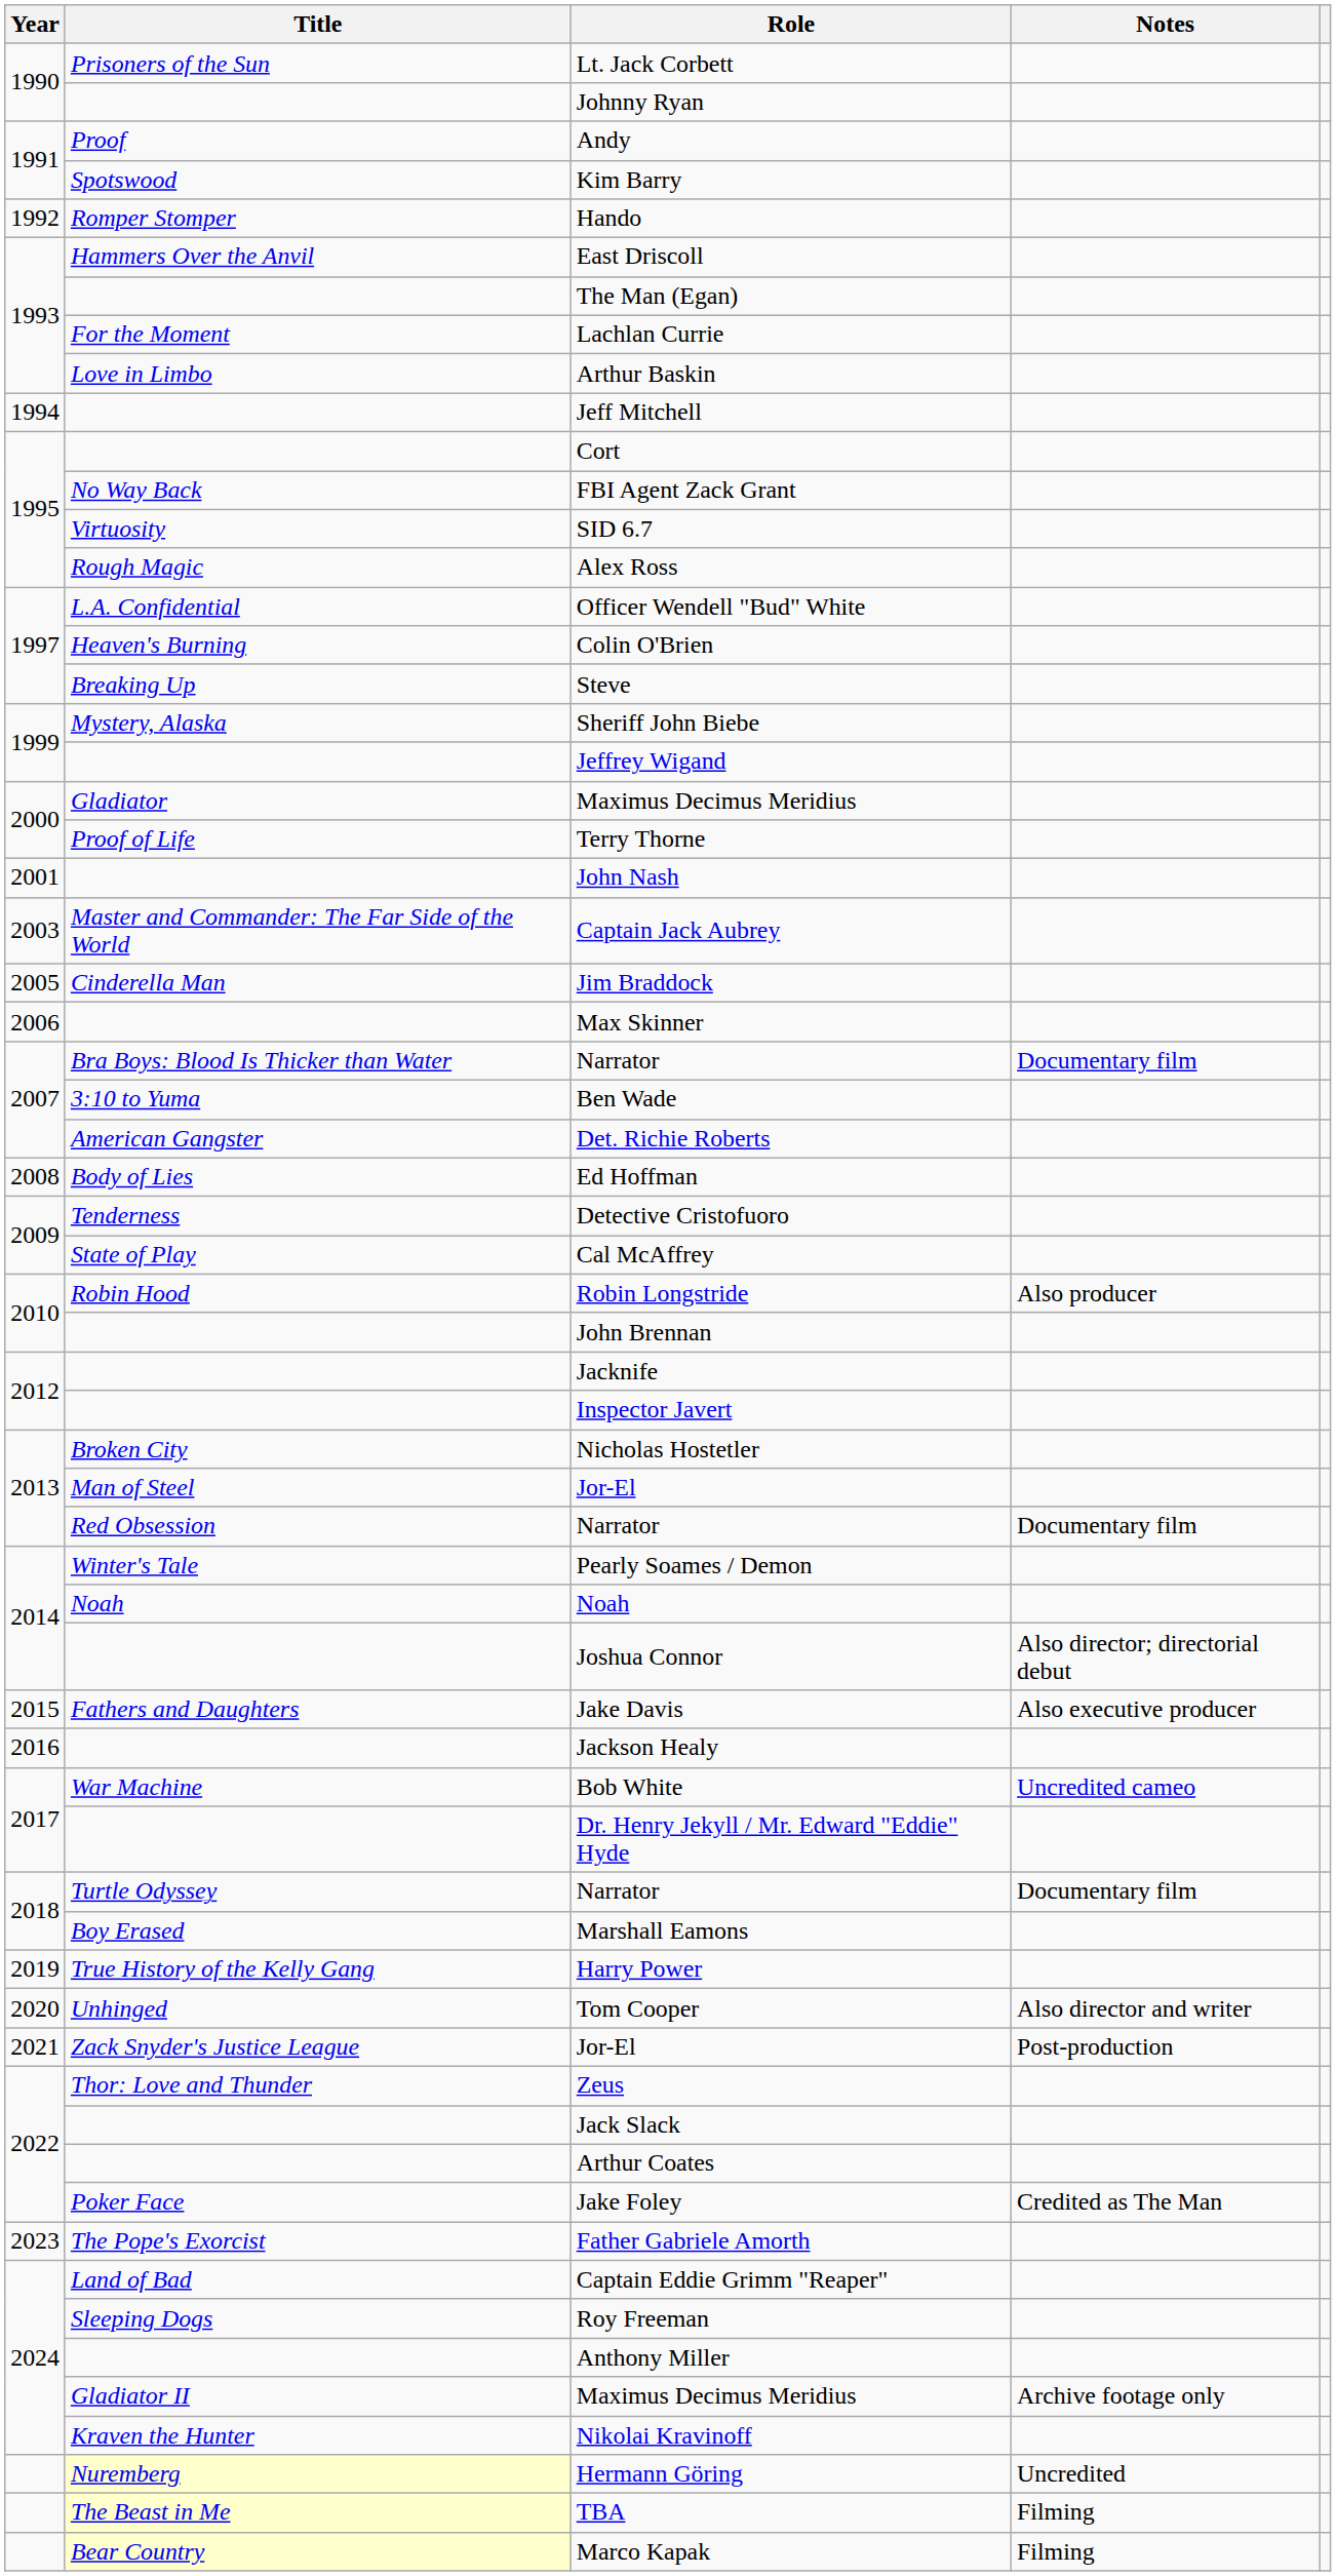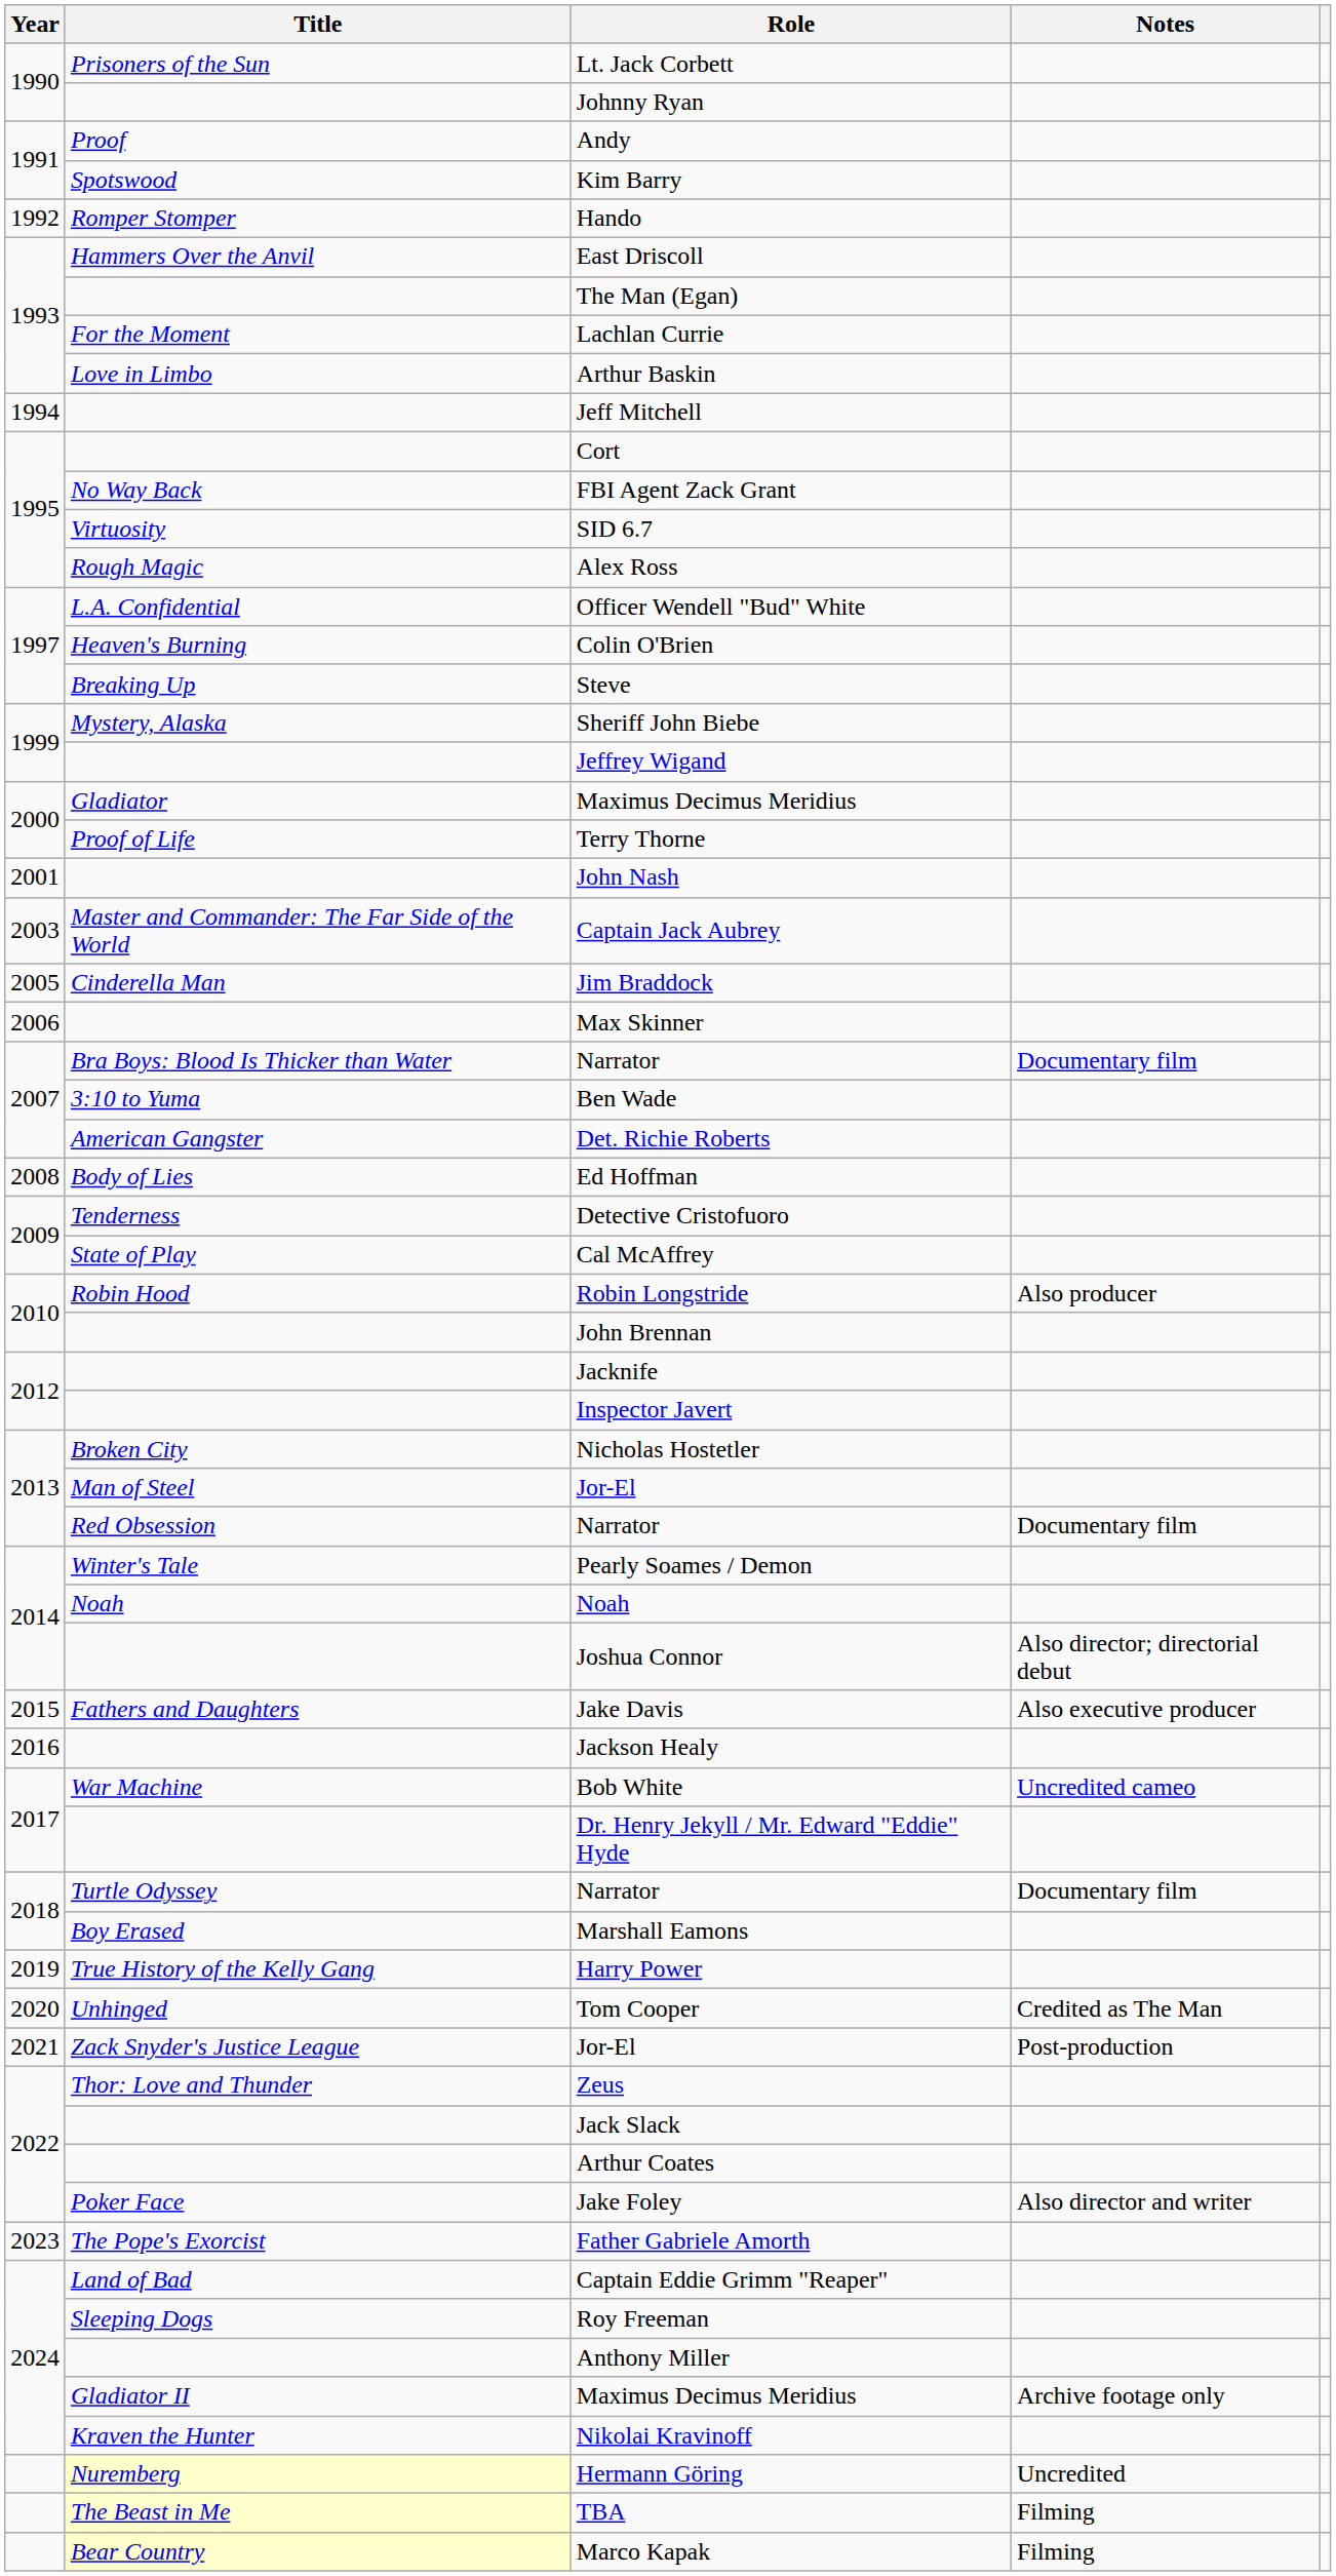 <table class="wikitable sortable plainrowheaders">
 <tr>
 <th scope="col">Year</th>
 <th scope="col">Title</th>
 <th scope="col">Role</th>
 <th scope="col">Notes</th>
 <th scope="col" class="unsortable"></th>
 </tr>
 <tr>
 <td rowspan="2">1990</td>
 <td><em><a href='#'>Prisoners of the Sun</a></em></td>
 <td>Lt. Jack Corbett</td>
 <td></td>
 <td></td>
 </tr>
 <tr>
 <td><em></em></td>
 <td>Johnny Ryan</td>
 <td></td>
 <td></td>
 </tr>
 <tr>
 <td rowspan="2">1991</td>
 <td><em><a href='#'>Proof</a></em></td>
 <td>Andy</td>
 <td></td>
 <td></td>
 </tr>
 <tr>
 <td><em><a href='#'>Spotswood</a></em></td>
 <td>Kim Barry</td>
 <td></td>
 <td></td>
 </tr>
 <tr>
 <td>1992</td>
 <td><em><a href='#'>Romper Stomper</a></em></td>
 <td>Hando</td>
 <td></td>
 <td></td>
 </tr>
 <tr>
 <td rowspan="4">1993</td>
 <td><em><a href='#'>Hammers Over the Anvil</a></em></td>
 <td>East Driscoll</td>
 <td></td>
 <td></td>
 </tr>
 <tr>
 <td><em></em></td>
 <td>The Man (Egan)</td>
 <td></td>
 <td></td>
 </tr>
 <tr>
 <td><em><a href='#'>For the Moment</a></em></td>
 <td>Lachlan Currie</td>
 <td></td>
 <td></td>
 </tr>
 <tr>
 <td><em><a href='#'>Love in Limbo</a></em></td>
 <td>Arthur Baskin</td>
 <td></td>
 <td></td>
 </tr>
 <tr>
 <td>1994</td>
 <td><em></em></td>
 <td>Jeff Mitchell</td>
 <td></td>
 <td></td>
 </tr>
 <tr>
 <td rowspan="4">1995</td>
 <td><em></em></td>
 <td>Cort</td>
 <td></td>
 <td></td>
 </tr>
 <tr>
 <td><em><a href='#'>No Way Back</a></em></td>
 <td>FBI Agent Zack Grant</td>
 <td></td>
 <td></td>
 </tr>
 <tr>
 <td><em><a href='#'>Virtuosity</a></em></td>
 <td>SID 6.7</td>
 <td></td>
 <td></td>
 </tr>
 <tr>
 <td><em><a href='#'>Rough Magic</a></em></td>
 <td>Alex Ross</td>
 <td></td>
 <td></td>
 </tr>
 <tr>
 <td rowspan="3">1997</td>
 <td><em><a href='#'>L.A. Confidential</a></em></td>
 <td>Officer Wendell "Bud" White</td>
 <td></td>
 <td></td>
 </tr>
 <tr>
 <td><em><a href='#'>Heaven's Burning</a></em></td>
 <td>Colin O'Brien</td>
 <td></td>
 <td></td>
 </tr>
 <tr>
 <td><em><a href='#'>Breaking Up</a></em></td>
 <td>Steve</td>
 <td></td>
 <td></td>
 </tr>
 <tr>
 <td rowspan="2">1999</td>
 <td><em><a href='#'>Mystery, Alaska</a></em></td>
 <td>Sheriff John Biebe</td>
 <td></td>
 <td></td>
 </tr>
 <tr>
 <td><em></em></td>
 <td><a href='#'>Jeffrey Wigand</a></td>
 <td></td>
 <td></td>
 </tr>
 <tr>
 <td rowspan="2">2000</td>
 <td><em><a href='#'>Gladiator</a></em></td>
 <td>Maximus Decimus Meridius</td>
 <td></td>
 <td></td>
 </tr>
 <tr>
 <td><em><a href='#'>Proof of Life</a></em></td>
 <td>Terry Thorne</td>
 <td></td>
 <td></td>
 </tr>
 <tr>
 <td>2001</td>
 <td><em></em></td>
 <td><a href='#'>John Nash</a></td>
 <td></td>
 <td></td>
 </tr>
 <tr>
 <td>2003</td>
 <td><em><a href='#'>Master and Commander: The Far Side of the World</a></em></td>
 <td><a href='#'>Captain Jack Aubrey</a></td>
 <td></td>
 <td></td>
 </tr>
 <tr>
 <td>2005</td>
 <td><em><a href='#'>Cinderella Man</a></em></td>
 <td><a href='#'>Jim Braddock</a></td>
 <td></td>
 <td></td>
 </tr>
 <tr>
 <td>2006</td>
 <td><em></em></td>
 <td>Max Skinner</td>
 <td></td>
 <td></td>
 </tr>
 <tr>
 <td rowspan="3">2007</td>
 <td><em><a href='#'>Bra Boys: Blood Is Thicker than Water</a></em></td>
 <td>Narrator</td>
 <td><a href='#'>Documentary film</a></td>
 <td></td>
 </tr>
 <tr>
 <td><em><a href='#'>3:10 to Yuma</a></em></td>
 <td>Ben Wade</td>
 <td></td>
 <td></td>
 </tr>
 <tr>
 <td><em><a href='#'>American Gangster</a></em></td>
 <td><a href='#'>Det. Richie Roberts</a></td>
 <td></td>
 <td></td>
 </tr>
 <tr>
 <td>2008</td>
 <td><em><a href='#'>Body of Lies</a></em></td>
 <td>Ed Hoffman</td>
 <td></td>
 <td></td>
 </tr>
 <tr>
 <td rowspan="2">2009</td>
 <td><em><a href='#'>Tenderness</a></em></td>
 <td>Detective Cristofuoro</td>
 <td></td>
 <td></td>
 </tr>
 <tr>
 <td><em><a href='#'>State of Play</a></em></td>
 <td>Cal McAffrey</td>
 <td></td>
 <td></td>
 </tr>
 <tr>
 <td rowspan="2">2010</td>
 <td><em><a href='#'>Robin Hood</a></em></td>
 <td><a href='#'>Robin Longstride</a></td>
 <td>Also producer</td>
 <td></td>
 </tr>
 <tr>
 <td><em></em></td>
 <td>John Brennan</td>
 <td></td>
 <td></td>
 </tr>
 <tr>
 <td rowspan="2">2012</td>
 <td><em></em></td>
 <td>Jacknife</td>
 <td></td>
 <td></td>
 </tr>
 <tr>
 <td><em></em></td>
 <td><a href='#'>Inspector Javert</a></td>
 <td></td>
 <td></td>
 </tr>
 <tr>
 <td rowspan="3">2013</td>
 <td><em><a href='#'>Broken City</a></em></td>
 <td>Nicholas Hostetler</td>
 <td></td>
 <td></td>
 </tr>
 <tr>
 <td><em><a href='#'>Man of Steel</a></em></td>
 <td><a href='#'>Jor-El</a></td>
 <td></td>
 <td></td>
 </tr>
 <tr>
 <td><em><a href='#'>Red Obsession</a></em></td>
 <td>Narrator</td>
 <td>Documentary film</td>
 <td></td>
 </tr>
 <tr>
 <td rowspan="3">2014</td>
 <td><em><a href='#'>Winter's Tale</a></em></td>
 <td>Pearly Soames / Demon</td>
 <td></td>
 <td></td>
 </tr>
 <tr>
 <td><em><a href='#'>Noah</a></em></td>
 <td><a href='#'>Noah</a></td>
 <td></td>
 <td></td>
 </tr>
 <tr>
 <td><em></em></td>
 <td>Joshua Connor</td>
 <td>Also director; directorial debut</td>
 <td></td>
 </tr>
 <tr>
 <td>2015</td>
 <td><em><a href='#'>Fathers and Daughters</a></em></td>
 <td>Jake Davis</td>
 <td>Also executive producer</td>
 <td></td>
 </tr>
 <tr>
 <td>2016</td>
 <td><em></em></td>
 <td>Jackson Healy</td>
 <td></td>
 <td></td>
 </tr>
 <tr>
 <td rowspan="2">2017</td>
 <td><em><a href='#'>War Machine</a></em></td>
 <td>Bob White</td>
 <td><a href='#'>Uncredited cameo</a></td>
 <td></td>
 </tr>
 <tr>
 <td><em></em></td>
 <td><a href='#'>Dr. Henry Jekyll / Mr. Edward "Eddie" Hyde</a></td>
 <td></td>
 <td style="text-align:center;"></td>
 </tr>
 <tr>
 <td rowspan="2">2018</td>
 <td><em><a href='#'>Turtle Odyssey</a></em></td>
 <td>Narrator</td>
 <td>Documentary film</td>
 <td></td>
 </tr>
 <tr>
 <td><em><a href='#'>Boy Erased</a></em></td>
 <td>Marshall Eamons</td>
 <td></td>
 <td></td>
 </tr>
 <tr>
 <td>2019</td>
 <td><em><a href='#'>True History of the Kelly Gang</a></em></td>
 <td><a href='#'>Harry Power</a></td>
 <td></td>
 <td></td>
 </tr>
 <tr>
 <td>2020</td>
 <td><em><a href='#'>Unhinged</a></em></td>
 <td>Tom Cooper</td>
-<td>Also director and writer</td>
+<td>Credited as The Man</td>
 <td></td>
 </tr>
 <tr>
 <td>2021</td>
 <td><em><a href='#'>Zack Snyder's Justice League</a></em></td>
 <td>Jor-El</td>
 <td>Post-production</td>
 <td></td>
 </tr>
 <tr>
 <td rowspan="4">2022</td>
 <td><em><a href='#'>Thor: Love and Thunder</a></em></td>
 <td><a href='#'>Zeus</a></td>
 <td></td>
 <td></td>
 </tr>
 <tr>
 <td><em></em></td>
 <td>Jack Slack</td>
 <td></td>
 <td></td>
 </tr>
 <tr>
 <td><em></em></td>
 <td>Arthur Coates</td>
 <td></td>
 <td></td>
 </tr>
 <tr>
 <td><em><a href='#'>Poker Face</a></em></td>
 <td>Jake Foley</td>
-<td>Credited as The Man</td>
+<td>Also director and writer</td>
 <td></td>
 </tr>
 <tr>
 <td>2023</td>
 <td><em><a href='#'>The Pope's Exorcist</a></em></td>
 <td><a href='#'>Father Gabriele Amorth</a></td>
 <td></td>
 <td style="text-align:center;"></td>
 </tr>
 <tr>
 <td rowspan="5">2024</td>
 <td><em><a href='#'>Land of Bad</a></em></td>
 <td>Captain Eddie Grimm "Reaper"</td>
 <td></td>
 <td style="text-align:center;"></td>
 </tr>
 <tr>
 <td><em><a href='#'>Sleeping Dogs</a></em></td>
 <td>Roy Freeman</td>
 <td></td>
 <td style="text-align:center;"></td>
 </tr>
 <tr>
 <td><em></em></td>
 <td>Anthony Miller</td>
 <td></td>
 <td style="text-align:center;"></td>
 </tr>
 <tr>
 <td><em><a href='#'>Gladiator II</a></em></td>
 <td>Maximus Decimus Meridius</td>
 <td>Archive footage only</td>
 <td style="text-align:center;"></td>
 </tr>
 <tr>
 <td><em><a href='#'>Kraven the Hunter</a></em></td>
 <td><a href='#'>Nikolai Kravinoff</a></td>
 <td></td>
 <td style="text-align:center;"></td>
 </tr>
 <tr>
 <td></td>
 <td style="background:#FFFFCC;"><em><a href='#'>Nuremberg</a></em> </td>
 <td><a href='#'>Hermann Göring</a></td>
 <td>Uncredited</td>
 <td style="text-align:center;"></td>
 </tr>
 <tr>
 <td></td>
 <td style="background:#FFFFCC;"><em><a href='#'>The Beast in Me</a></em> </td>
 <td><a href='#'>TBA</a></td>
 <td>Filming</td>
 <td style="text-align:center;"></td>
 </tr>
 <tr>
 <td></td>
 <td style="background:#FFFFCC;"><em><a href='#'>Bear Country</a></em></td>
 <td>Marco Kapak</td>
 <td>Filming </td>
 </tr>
 </table>
